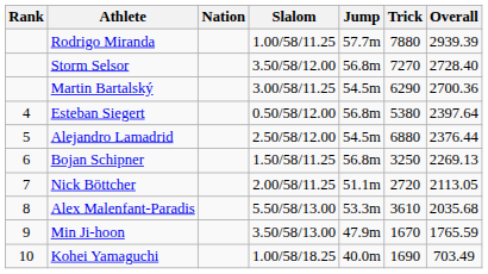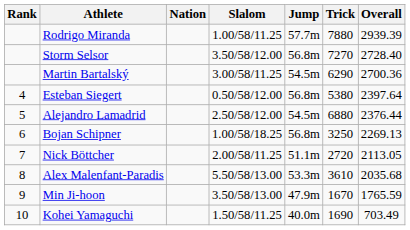 <table class="wikitable sortable" style="text-align:center">
 <tr>
 <th>Rank</th>
 <th>Athlete</th>
 <th>Nation</th>
 <th>Slalom</th>
 <th>Jump</th>
 <th>Trick</th>
 <th>Overall</th>
 </tr>
 <tr>
 <td></td>
 <td align=left><a href='#'>Rodrigo Miranda</a></td>
 <td align=left></td>
 <td>1.00/58/11.25</td>
 <td>57.7m</td>
 <td>7880</td>
 <td>2939.39</td>
 </tr>
 <tr>
 <td></td>
 <td align=left><a href='#'>Storm Selsor</a></td>
 <td align=left></td>
 <td>3.50/58/12.00</td>
 <td>56.8m</td>
 <td>7270</td>
 <td>2728.40</td>
 </tr>
 <tr>
 <td></td>
 <td align=left><a href='#'>Martin Bartalský</a></td>
 <td align=left></td>
 <td>3.00/58/11.25</td>
 <td>54.5m</td>
 <td>6290</td>
 <td>2700.36</td>
 </tr>
 <tr>
 <td>4</td>
 <td align=left><a href='#'>Esteban Siegert</a></td>
 <td align=left></td>
 <td>0.50/58/12.00</td>
 <td>56.8m</td>
 <td>5380</td>
 <td>2397.64</td>
 </tr>
 <tr>
 <td>5</td>
 <td align=left><a href='#'>Alejandro Lamadrid</a></td>
 <td align=left></td>
 <td>2.50/58/12.00</td>
 <td>54.5m</td>
 <td>6880</td>
 <td>2376.44</td>
 </tr>
 <tr>
 <td>6</td>
 <td align=left><a href='#'>Bojan Schipner</a></td>
 <td align=left></td>
-<td>1.50/58/11.25</td>
+<td>1.00/58/18.25</td>
 <td>56.8m</td>
 <td>3250</td>
 <td>2269.13</td>
 </tr>
 <tr>
 <td>7</td>
 <td align=left><a href='#'>Nick Böttcher</a></td>
 <td align=left></td>
 <td>2.00/58/11.25</td>
 <td>51.1m</td>
 <td>2720</td>
 <td>2113.05</td>
 </tr>
 <tr>
 <td>8</td>
 <td align=left><a href='#'>Alex Malenfant-Paradis</a></td>
 <td align=left></td>
 <td>5.50/58/13.00</td>
 <td>53.3m</td>
 <td>3610</td>
 <td>2035.68</td>
 </tr>
 <tr>
 <td>9</td>
 <td align=left><a href='#'>Min Ji-hoon</a></td>
 <td align=left></td>
 <td>3.50/58/13.00</td>
 <td>47.9m</td>
 <td>1670</td>
 <td>1765.59</td>
 </tr>
 <tr>
 <td>10</td>
 <td align=left><a href='#'>Kohei Yamaguchi</a></td>
 <td align=left></td>
-<td>1.00/58/18.25</td>
+<td>1.50/58/11.25</td>
 <td>40.0m</td>
 <td>1690</td>
 <td>703.49</td>
 </tr>
 </table>
